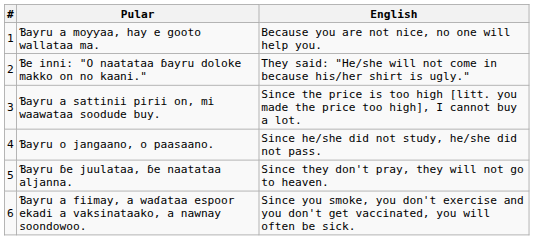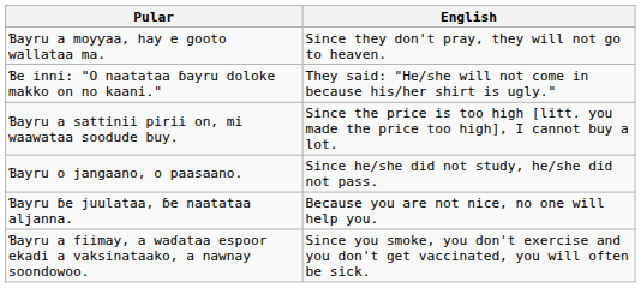 <table class="wikitable sortable">
 <tr>
-<th>#</th>
 <th>Pular</th>
 <th>English</th>
 </tr>
 <tr>
-<td>1</td>
 <td>Ɓayru a moƴƴaa, hay e gooto wallataa ma.</td>
-<td>Because you are not nice, no one will help you.</td>
+<td>Since they don't pray, they will not go to heaven.</td>
 </tr>
 <tr>
-<td>2</td>
 <td>Ɓe inni: "O naatataa ɓayru doloke makko on no kaani."</td>
 <td>They said: "He/she will not come in because his/her shirt is ugly."</td>
 </tr>
 <tr>
-<td>3</td>
 <td>Ɓayru a sattinii pirii on, mi waawataa soodude buy.</td>
 <td>Since the price is too high [litt. you made the price too high], I cannot buy a lot.</td>
 </tr>
 <tr>
-<td>4</td>
 <td>Ɓayru o jangaano, o paasaano.</td>
 <td>Since he/she did not study, he/she did not pass.</td>
 </tr>
 <tr>
-<td>5</td>
 <td>Ɓayru ɓe juulataa, ɓe naatataa aljanna.</td>
-<td>Since they don't pray, they will not go to heaven.</td>
+<td>Because you are not nice, no one will help you.</td>
 </tr>
 <tr>
-<td>6</td>
 <td>Ɓayru a fiimay, a waɗataa espoor ekadi a vaksinataako, a nawnay soondowoo.</td>
 <td>Since you smoke, you don't exercise and you don't get vaccinated, you will often be sick.</td>
 </tr>
 </table>
